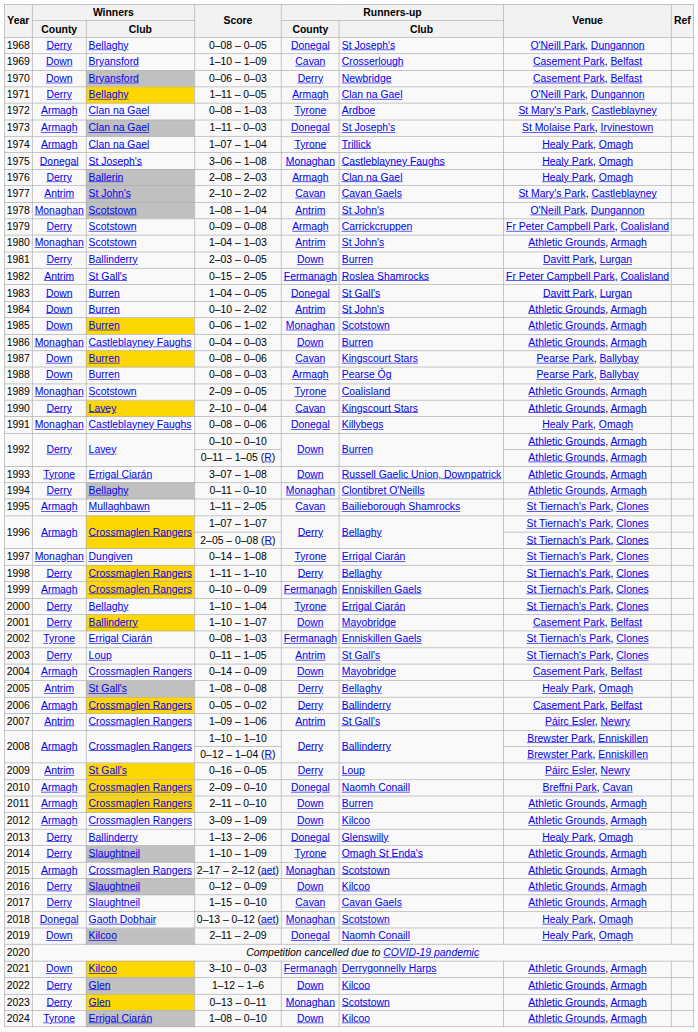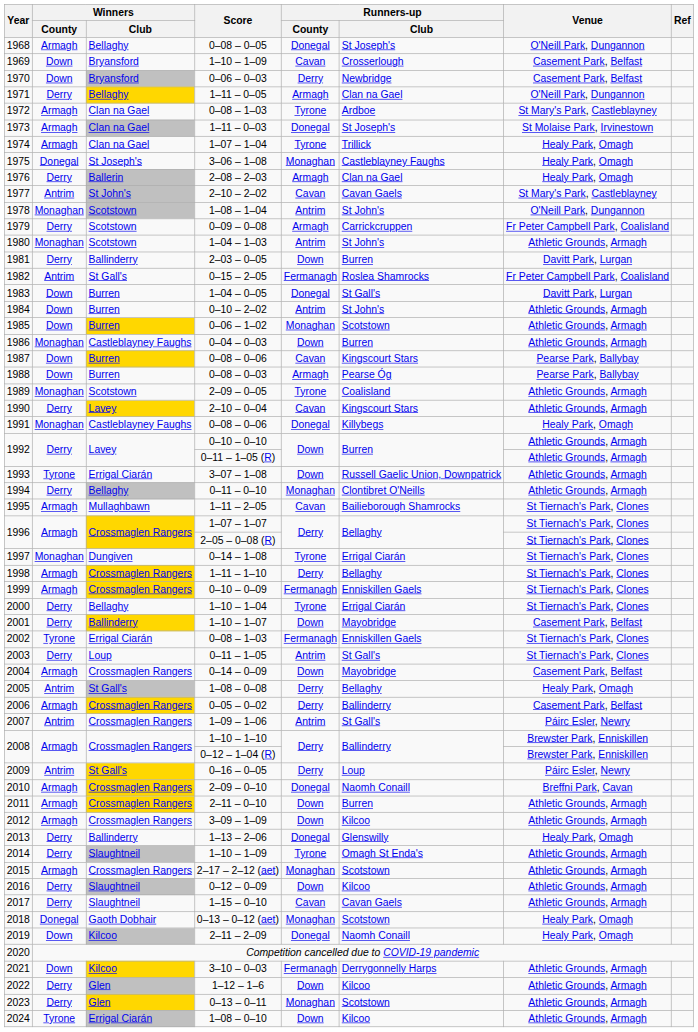 <table class="wikitable sortable" style="text-align:center;">
 <tr>
 <th rowspan="2">Year</th>
 <th colspan="2">Winners</th>
 <th rowspan="2">Score</th>
 <th colspan="2">Runners-up</th>
 <th rowspan="2">Venue</th>
 <th rowspan="2">Ref</th>
 </tr>
 <tr>
 <th>County</th>
 <th>Club</th>
 <th>County</th>
 <th>Club</th>
 </tr>
 <tr>
 <td>1968</td>
-<td><a href='#'>Derry</a></td>
+<td><a href='#'>Armagh</a></td>
 <td style="text-align:left"> <a href='#'>Bellaghy</a></td>
 <td>0–08 – 0–05</td>
 <td><a href='#'>Donegal</a></td>
 <td style="text-align:left"> <a href='#'>St Joseph's</a></td>
 <td><a href='#'>O'Neill Park</a>, <a href='#'>Dungannon</a></td>
 <td></td>
 </tr>
 <tr>
 <td>1969</td>
 <td><a href='#'>Down</a></td>
 <td style="text-align:left"> <a href='#'>Bryansford</a></td>
 <td>1–10 – 1–09</td>
 <td><a href='#'>Cavan</a></td>
 <td style="text-align:left"> <a href='#'>Crosserlough</a></td>
 <td><a href='#'>Casement Park</a>, <a href='#'>Belfast</a></td>
 <td></td>
 </tr>
 <tr>
 <td>1970</td>
 <td><a href='#'>Down</a></td>
 <td style="text-align:left; background-color:#C0C0C0"> <a href='#'>Bryansford</a> </td>
 <td>0–06 – 0–03</td>
 <td><a href='#'>Derry</a></td>
 <td style="text-align:left"> <a href='#'>Newbridge</a></td>
 <td><a href='#'>Casement Park</a>, <a href='#'>Belfast</a></td>
 <td></td>
 </tr>
 <tr>
 <td>1971</td>
 <td><a href='#'>Derry</a></td>
 <td style="text-align:left; background-color:#FFD700"> <a href='#'>Bellaghy</a> </td>
 <td>1–11 – 0–05</td>
 <td><a href='#'>Armagh</a></td>
 <td style="text-align:left"> <a href='#'>Clan na Gael</a></td>
 <td><a href='#'>O'Neill Park</a>, <a href='#'>Dungannon</a></td>
 <td></td>
 </tr>
 <tr>
 <td>1972</td>
 <td><a href='#'>Armagh</a></td>
 <td style="text-align:left"> <a href='#'>Clan na Gael</a></td>
 <td>0–08 – 1–03</td>
 <td><a href='#'>Tyrone</a></td>
 <td style="text-align:left"> <a href='#'>Ardboe</a></td>
 <td><a href='#'>St Mary's Park</a>, <a href='#'>Castleblayney</a></td>
 <td></td>
 </tr>
 <tr>
 <td>1973</td>
 <td><a href='#'>Armagh</a></td>
 <td style="text-align:left; background-color:#C0C0C0"> <a href='#'>Clan na Gael</a> </td>
 <td>1–11 – 0–03</td>
 <td><a href='#'>Donegal</a></td>
 <td style="text-align:left"> <a href='#'>St Joseph's</a></td>
 <td><a href='#'>St Molaise Park</a>, <a href='#'>Irvinestown</a></td>
 <td></td>
 </tr>
 <tr>
 <td>1974</td>
 <td><a href='#'>Armagh</a></td>
 <td style="text-align:left"> <a href='#'>Clan na Gael</a></td>
 <td>1–07 – 1–04</td>
 <td><a href='#'>Tyrone</a></td>
 <td style="text-align:left"> <a href='#'>Trillick</a></td>
 <td><a href='#'>Healy Park</a>, <a href='#'>Omagh</a></td>
 <td></td>
 </tr>
 <tr>
 <td>1975</td>
 <td><a href='#'>Donegal</a></td>
 <td style="text-align:left"> <a href='#'>St Joseph's</a></td>
 <td>3–06 – 1–08</td>
 <td><a href='#'>Monaghan</a></td>
 <td style="text-align:left"> <a href='#'>Castleblayney Faughs</a></td>
 <td><a href='#'>Healy Park</a>, <a href='#'>Omagh</a></td>
 <td></td>
 </tr>
 <tr>
 <td>1976</td>
 <td><a href='#'>Derry</a></td>
 <td style="text-align:left; background-color:#C0C0C0"> <a href='#'>Ballerin</a> </td>
 <td>2–08 – 2–03</td>
 <td><a href='#'>Armagh</a></td>
 <td style="text-align:left"> <a href='#'>Clan na Gael</a></td>
 <td><a href='#'>Healy Park</a>, <a href='#'>Omagh</a></td>
 <td></td>
 </tr>
 <tr>
 <td>1977</td>
 <td><a href='#'>Antrim</a></td>
 <td style="text-align:left; background-color:#C0C0C0"> <a href='#'>St John's</a> </td>
 <td>2–10 – 2–02</td>
 <td><a href='#'>Cavan</a></td>
 <td style="text-align:left"> <a href='#'>Cavan Gaels</a></td>
 <td><a href='#'>St Mary's Park</a>, <a href='#'>Castleblayney</a></td>
 <td></td>
 </tr>
 <tr>
 <td>1978</td>
 <td><a href='#'>Monaghan</a></td>
 <td style="text-align:left; background-color:#C0C0C0"> <a href='#'>Scotstown</a> </td>
 <td>1–08 – 1–04</td>
 <td><a href='#'>Antrim</a></td>
 <td style="text-align:left"> <a href='#'>St John's</a></td>
 <td><a href='#'>O'Neill Park</a>, <a href='#'>Dungannon</a></td>
 <td></td>
 </tr>
 <tr>
 <td>1979</td>
 <td><a href='#'>Derry</a></td>
 <td style="text-align:left"> <a href='#'>Scotstown</a></td>
 <td>0–09 – 0–08</td>
 <td><a href='#'>Armagh</a></td>
 <td style="text-align:left"> <a href='#'>Carrickcruppen</a></td>
 <td><a href='#'>Fr Peter Campbell Park</a>, <a href='#'>Coalisland</a></td>
 <td></td>
 </tr>
 <tr>
 <td>1980</td>
 <td><a href='#'>Monaghan</a></td>
 <td style="text-align:left"> <a href='#'>Scotstown</a></td>
 <td>1–04 – 1–03</td>
 <td><a href='#'>Antrim</a></td>
 <td style="text-align:left"> <a href='#'>St John's</a></td>
 <td><a href='#'>Athletic Grounds</a>, <a href='#'>Armagh</a></td>
 <td></td>
 </tr>
 <tr>
 <td>1981</td>
 <td><a href='#'>Derry</a></td>
 <td style="text-align:left"> <a href='#'>Ballinderry</a></td>
 <td>2–03 – 0–05</td>
 <td><a href='#'>Down</a></td>
 <td style="text-align:left"> <a href='#'>Burren</a></td>
 <td><a href='#'>Davitt Park</a>, <a href='#'>Lurgan</a></td>
 <td></td>
 </tr>
 <tr>
 <td>1982</td>
 <td><a href='#'>Antrim</a></td>
 <td style="text-align:left"> <a href='#'>St Gall's</a></td>
 <td>0–15 – 2–05</td>
 <td><a href='#'>Fermanagh</a></td>
 <td style="text-align:left"> <a href='#'>Roslea Shamrocks</a></td>
 <td><a href='#'>Fr Peter Campbell Park</a>, <a href='#'>Coalisland</a></td>
 <td></td>
 </tr>
 <tr>
 <td>1983</td>
 <td><a href='#'>Down</a></td>
 <td style="text-align:left"> <a href='#'>Burren</a></td>
 <td>1–04 – 0–05</td>
 <td><a href='#'>Donegal</a></td>
 <td style="text-align:left"> <a href='#'>St Gall's</a></td>
 <td><a href='#'>Davitt Park</a>, <a href='#'>Lurgan</a></td>
 <td></td>
 </tr>
 <tr>
 <td>1984</td>
 <td><a href='#'>Down</a></td>
 <td style="text-align:left"> <a href='#'>Burren</a></td>
 <td>0–10 – 2–02</td>
 <td><a href='#'>Antrim</a></td>
 <td style="text-align:left"> <a href='#'>St John's</a></td>
 <td><a href='#'>Athletic Grounds</a>, <a href='#'>Armagh</a></td>
 <td></td>
 </tr>
 <tr>
 <td>1985</td>
 <td><a href='#'>Down</a></td>
 <td style="text-align:left; background-color:#FFD700"> <a href='#'>Burren</a> </td>
 <td>0–06 – 1–02</td>
 <td><a href='#'>Monaghan</a></td>
 <td style="text-align:left"> <a href='#'>Scotstown</a></td>
 <td><a href='#'>Athletic Grounds</a>, <a href='#'>Armagh</a></td>
 <td></td>
 </tr>
 <tr>
 <td>1986</td>
 <td><a href='#'>Monaghan</a></td>
 <td style="text-align:left"> <a href='#'>Castleblayney Faughs</a></td>
 <td>0–04 – 0–03</td>
 <td><a href='#'>Down</a></td>
 <td style="text-align:left"> <a href='#'>Burren</a></td>
 <td><a href='#'>Athletic Grounds</a>, <a href='#'>Armagh</a></td>
 <td></td>
 </tr>
 <tr>
 <td>1987</td>
 <td><a href='#'>Down</a></td>
 <td style="text-align:left; background-color:#FFD700"> <a href='#'>Burren</a> </td>
 <td>0–08 – 0–06</td>
 <td><a href='#'>Cavan</a></td>
 <td style="text-align:left"> <a href='#'>Kingscourt Stars</a></td>
 <td><a href='#'>Pearse Park</a>, <a href='#'>Ballybay</a></td>
 <td></td>
 </tr>
 <tr>
 <td>1988</td>
 <td><a href='#'>Down</a></td>
 <td style="text-align:left"> <a href='#'>Burren</a></td>
 <td>0–08 – 0–03</td>
 <td><a href='#'>Armagh</a></td>
 <td style="text-align:left"> <a href='#'>Pearse Óg</a></td>
 <td><a href='#'>Pearse Park</a>, <a href='#'>Ballybay</a></td>
 <td></td>
 </tr>
 <tr>
 <td>1989</td>
 <td><a href='#'>Monaghan</a></td>
 <td style="text-align:left"> <a href='#'>Scotstown</a></td>
 <td>2–09 – 0–05</td>
 <td><a href='#'>Tyrone</a></td>
 <td style="text-align:left"> <a href='#'>Coalisland</a></td>
 <td><a href='#'>Athletic Grounds</a>, <a href='#'>Armagh</a></td>
 <td></td>
 </tr>
 <tr>
 <td>1990</td>
 <td><a href='#'>Derry</a></td>
 <td style="text-align:left; background-color:#FFD700"> <a href='#'>Lavey</a> </td>
 <td>2–10 – 0–04</td>
 <td><a href='#'>Cavan</a></td>
 <td style="text-align:left"> <a href='#'>Kingscourt Stars</a></td>
 <td><a href='#'>Athletic Grounds</a>, <a href='#'>Armagh</a></td>
 <td></td>
 </tr>
 <tr>
 <td>1991</td>
 <td><a href='#'>Monaghan</a></td>
 <td style="text-align:left"> <a href='#'>Castleblayney Faughs</a></td>
 <td>0–08 – 0–06</td>
 <td><a href='#'>Donegal</a></td>
 <td style="text-align:left"> <a href='#'>Killybegs</a></td>
 <td><a href='#'>Healy Park</a>, <a href='#'>Omagh</a></td>
 <td></td>
 </tr>
 <tr>
 <td rowspan="2">1992</td>
 <td rowspan="2"><a href='#'>Derry</a></td>
 <td rowspan="2" style="text-align:left"> <a href='#'>Lavey</a></td>
 <td>0–10 – 0–10</td>
 <td rowspan="2"><a href='#'>Down</a></td>
 <td rowspan="2" style="text-align:left"> <a href='#'>Burren</a></td>
 <td><a href='#'>Athletic Grounds</a>, <a href='#'>Armagh</a></td>
 <td></td>
 </tr>
 <tr>
 <td>0–11 – 1–05 (<a href='#'>R</a>)</td>
 <td><a href='#'>Athletic Grounds</a>, <a href='#'>Armagh</a></td>
 <td></td>
 </tr>
 <tr>
 <td>1993</td>
 <td><a href='#'>Tyrone</a></td>
 <td style="text-align:left"> <a href='#'>Errigal Ciarán</a></td>
 <td>3–07 – 1–08</td>
 <td><a href='#'>Down</a></td>
 <td style="text-align:left"> <a href='#'>Russell Gaelic Union, Downpatrick</a></td>
 <td><a href='#'>Athletic Grounds</a>, <a href='#'>Armagh</a></td>
 <td></td>
 </tr>
 <tr>
 <td>1994</td>
 <td><a href='#'>Derry</a></td>
 <td style="text-align:left; background-color:#C0C0C0"> <a href='#'>Bellaghy</a> </td>
 <td>0–11 – 0–10</td>
 <td><a href='#'>Monaghan</a></td>
 <td style="text-align:left"> <a href='#'>Clontibret O'Neills</a></td>
 <td><a href='#'>Athletic Grounds</a>, <a href='#'>Armagh</a></td>
 <td></td>
 </tr>
 <tr>
 <td>1995</td>
 <td><a href='#'>Armagh</a></td>
 <td style="text-align:left"> <a href='#'>Mullaghbawn</a></td>
 <td>1–11 – 2–05</td>
 <td><a href='#'>Cavan</a></td>
 <td style="text-align:left"> <a href='#'>Bailieborough Shamrocks</a></td>
 <td><a href='#'>St Tiernach's Park</a>, <a href='#'>Clones</a></td>
 <td></td>
 </tr>
 <tr>
 <td rowspan="2">1996</td>
 <td rowspan="2"><a href='#'>Armagh</a></td>
 <td rowspan="2" style="text-align:left; background-color:#FFD700"> <a href='#'>Crossmaglen Rangers</a> </td>
 <td>1–07 – 1–07</td>
 <td rowspan="2"><a href='#'>Derry</a></td>
 <td rowspan="2" style="text-align:left"> <a href='#'>Bellaghy</a></td>
 <td><a href='#'>St Tiernach's Park</a>, <a href='#'>Clones</a></td>
 <td></td>
 </tr>
 <tr>
 <td>2–05 – 0–08 (<a href='#'>R</a>)</td>
 <td><a href='#'>St Tiernach's Park</a>, <a href='#'>Clones</a></td>
 <td></td>
 </tr>
 <tr>
 <td>1997</td>
 <td><a href='#'>Monaghan</a></td>
 <td style="text-align:left"> <a href='#'>Dungiven</a></td>
 <td>0–14 – 1–08</td>
 <td><a href='#'>Tyrone</a></td>
 <td style="text-align:left"> <a href='#'>Errigal Ciarán</a></td>
 <td><a href='#'>St Tiernach's Park</a>, <a href='#'>Clones</a></td>
 <td></td>
 </tr>
 <tr>
 <td>1998</td>
-<td><a href='#'>Derry</a></td>
+<td><a href='#'>Armagh</a></td>
 <td style="text-align:left; background-color:#FFD700"> <a href='#'>Crossmaglen Rangers</a> </td>
 <td>1–11 – 1–10</td>
 <td><a href='#'>Derry</a></td>
 <td style="text-align:left"> <a href='#'>Bellaghy</a></td>
 <td><a href='#'>St Tiernach's Park</a>, <a href='#'>Clones</a></td>
 <td></td>
 </tr>
 <tr>
 <td>1999</td>
 <td><a href='#'>Armagh</a></td>
 <td style="text-align:left; background-color:#FFD700"> <a href='#'>Crossmaglen Rangers</a> </td>
 <td>0–10 – 0–09</td>
 <td><a href='#'>Fermanagh</a></td>
 <td style="text-align:left"> <a href='#'>Enniskillen Gaels</a></td>
 <td><a href='#'>St Tiernach's Park</a>, <a href='#'>Clones</a></td>
 <td></td>
 </tr>
 <tr>
 <td>2000</td>
 <td><a href='#'>Derry</a></td>
 <td style="text-align:left"> <a href='#'>Bellaghy</a></td>
 <td>1–10 – 1–04</td>
 <td><a href='#'>Tyrone</a></td>
 <td style="text-align:left"> <a href='#'>Errigal Ciarán</a></td>
 <td><a href='#'>St Tiernach's Park</a>, <a href='#'>Clones</a></td>
 <td></td>
 </tr>
 <tr>
 <td>2001</td>
 <td><a href='#'>Derry</a></td>
 <td style="text-align:left; background-color:#FFD700"> <a href='#'>Ballinderry</a> </td>
 <td>1–10 – 1–07</td>
 <td><a href='#'>Down</a></td>
 <td style="text-align:left"> <a href='#'>Mayobridge</a></td>
 <td><a href='#'>Casement Park</a>, <a href='#'>Belfast</a></td>
 <td></td>
 </tr>
 <tr>
 <td>2002</td>
 <td><a href='#'>Tyrone</a></td>
 <td style="text-align:left"> <a href='#'>Errigal Ciarán</a></td>
 <td>0–08 – 1–03</td>
 <td><a href='#'>Fermanagh</a></td>
 <td style="text-align:left"> <a href='#'>Enniskillen Gaels</a></td>
 <td><a href='#'>St Tiernach's Park</a>, <a href='#'>Clones</a></td>
 <td></td>
 </tr>
 <tr>
 <td>2003</td>
 <td><a href='#'>Derry</a></td>
 <td style="text-align:left"> <a href='#'>Loup</a></td>
 <td>0–11 – 1–05</td>
 <td><a href='#'>Antrim</a></td>
 <td style="text-align:left"> <a href='#'>St Gall's</a></td>
 <td><a href='#'>St Tiernach's Park</a>, <a href='#'>Clones</a></td>
 <td></td>
 </tr>
 <tr>
 <td>2004</td>
 <td><a href='#'>Armagh</a></td>
 <td style="text-align:left"> <a href='#'>Crossmaglen Rangers</a></td>
 <td>0–14 – 0–09</td>
 <td><a href='#'>Down</a></td>
 <td style="text-align:left"> <a href='#'>Mayobridge</a></td>
 <td><a href='#'>Casement Park</a>, <a href='#'>Belfast</a></td>
 <td></td>
 </tr>
 <tr>
 <td>2005</td>
 <td><a href='#'>Antrim</a></td>
 <td style="text-align:left; background-color:#C0C0C0"> <a href='#'>St Gall's</a> </td>
 <td>1–08 – 0–08</td>
 <td><a href='#'>Derry</a></td>
 <td style="text-align:left"> <a href='#'>Bellaghy</a></td>
 <td><a href='#'>Healy Park</a>, <a href='#'>Omagh</a></td>
 <td></td>
 </tr>
 <tr>
 <td>2006</td>
 <td><a href='#'>Armagh</a></td>
 <td style="text-align:left; background-color:#FFD700"> <a href='#'>Crossmaglen Rangers</a> </td>
 <td>0–05 – 0–02</td>
 <td><a href='#'>Derry</a></td>
 <td style="text-align:left"> <a href='#'>Ballinderry</a></td>
 <td><a href='#'>Casement Park</a>, <a href='#'>Belfast</a></td>
 <td></td>
 </tr>
 <tr>
 <td>2007</td>
 <td><a href='#'>Antrim</a></td>
 <td style="text-align:left"> <a href='#'>Crossmaglen Rangers</a></td>
 <td>1–09 – 1–06</td>
 <td><a href='#'>Antrim</a></td>
 <td style="text-align:left"> <a href='#'>St Gall's</a></td>
 <td><a href='#'>Páirc Esler</a>, <a href='#'>Newry</a></td>
 <td></td>
 </tr>
 <tr>
 <td rowspan="2">2008</td>
 <td rowspan="2"><a href='#'>Armagh</a></td>
 <td rowspan="2" style="text-align:left"> <a href='#'>Crossmaglen Rangers</a></td>
 <td>1–10 – 1–10</td>
 <td rowspan="2"><a href='#'>Derry</a></td>
 <td rowspan="2" style="text-align:left"> <a href='#'>Ballinderry</a></td>
 <td><a href='#'>Brewster Park</a>, <a href='#'>Enniskillen</a></td>
 <td></td>
 </tr>
 <tr>
 <td>0–12 – 1–04 (<a href='#'>R</a>)</td>
 <td><a href='#'>Brewster Park</a>, <a href='#'>Enniskillen</a></td>
 <td></td>
 </tr>
 <tr>
 <td>2009</td>
 <td><a href='#'>Antrim</a></td>
 <td style="text-align:left; background-color:#FFD700"> <a href='#'>St Gall's</a> </td>
 <td>0–16 – 0–05</td>
 <td><a href='#'>Derry</a></td>
 <td style="text-align:left"> <a href='#'>Loup</a></td>
 <td><a href='#'>Páirc Esler</a>, <a href='#'>Newry</a></td>
 <td></td>
 </tr>
 <tr>
 <td>2010</td>
 <td><a href='#'>Armagh</a></td>
 <td style="text-align:left; background-color:#FFD700"> <a href='#'>Crossmaglen Rangers</a> </td>
 <td>2–09 – 0–10</td>
 <td><a href='#'>Donegal</a></td>
 <td style="text-align:left"> <a href='#'>Naomh Conaill</a></td>
 <td><a href='#'>Breffni Park</a>, <a href='#'>Cavan</a></td>
 <td></td>
 </tr>
 <tr>
 <td>2011</td>
 <td><a href='#'>Armagh</a></td>
 <td style="text-align:left; background-color:#FFD700"> <a href='#'>Crossmaglen Rangers</a> </td>
 <td>2–11 – 0–10</td>
 <td><a href='#'>Down</a></td>
 <td style="text-align:left"> <a href='#'>Burren</a></td>
 <td><a href='#'>Athletic Grounds</a>, <a href='#'>Armagh</a></td>
 <td></td>
 </tr>
 <tr>
 <td>2012</td>
 <td><a href='#'>Armagh</a></td>
 <td style="text-align:left"> <a href='#'>Crossmaglen Rangers</a></td>
 <td>3–09 – 1–09</td>
 <td><a href='#'>Down</a></td>
 <td style="text-align:left"> <a href='#'>Kilcoo</a></td>
 <td><a href='#'>Athletic Grounds</a>, <a href='#'>Armagh</a></td>
 <td></td>
 </tr>
 <tr>
 <td>2013</td>
 <td><a href='#'>Derry</a></td>
 <td style="text-align:left"> <a href='#'>Ballinderry</a></td>
 <td>1–13 – 2–06</td>
 <td><a href='#'>Donegal</a></td>
 <td style="text-align:left"> <a href='#'>Glenswilly</a></td>
 <td><a href='#'>Healy Park</a>, <a href='#'>Omagh</a></td>
 <td></td>
 </tr>
 <tr>
 <td>2014</td>
 <td><a href='#'>Derry</a></td>
 <td style="text-align:left; background-color:#C0C0C0"> <a href='#'>Slaughtneil</a> </td>
 <td>1–10 – 1–09</td>
 <td><a href='#'>Tyrone</a></td>
 <td style="text-align:left"> <a href='#'>Omagh St Enda's</a></td>
 <td><a href='#'>Athletic Grounds</a>, <a href='#'>Armagh</a></td>
 <td></td>
 </tr>
 <tr>
 <td>2015</td>
 <td><a href='#'>Armagh</a></td>
 <td style="text-align:left"> <a href='#'>Crossmaglen Rangers</a></td>
 <td>2–17 – 2–12 (<a href='#'>aet</a>)</td>
 <td><a href='#'>Monaghan</a></td>
 <td style="text-align:left"> <a href='#'>Scotstown</a></td>
 <td><a href='#'>Athletic Grounds</a>, <a href='#'>Armagh</a></td>
 <td></td>
 </tr>
 <tr>
 <td>2016</td>
 <td><a href='#'>Derry</a></td>
 <td style="text-align:left; background-color:#C0C0C0"> <a href='#'>Slaughtneil</a> </td>
 <td>0–12 – 0–09</td>
 <td><a href='#'>Down</a></td>
 <td style="text-align:left"> <a href='#'>Kilcoo</a></td>
 <td><a href='#'>Athletic Grounds</a>, <a href='#'>Armagh</a></td>
 <td></td>
 </tr>
 <tr>
 <td>2017</td>
 <td><a href='#'>Derry</a></td>
 <td style="text-align:left"> <a href='#'>Slaughtneil</a></td>
 <td>1–15 – 0–10</td>
 <td><a href='#'>Cavan</a></td>
 <td style="text-align:left"> <a href='#'>Cavan Gaels</a></td>
 <td><a href='#'>Athletic Grounds</a>, <a href='#'>Armagh</a></td>
 <td></td>
 </tr>
 <tr>
 <td>2018</td>
 <td><a href='#'>Donegal</a></td>
 <td style="text-align:left"> <a href='#'>Gaoth Dobhair</a></td>
 <td>0–13 – 0–12 (<a href='#'>aet</a>)</td>
 <td><a href='#'>Monaghan</a></td>
 <td style="text-align:left"> <a href='#'>Scotstown</a></td>
 <td><a href='#'>Healy Park</a>, <a href='#'>Omagh</a></td>
 <td></td>
 </tr>
 <tr>
 <td>2019</td>
 <td><a href='#'>Down</a></td>
 <td style="text-align:left; background-color:#C0C0C0"> <a href='#'>Kilcoo</a> </td>
 <td>2–11 – 2–09</td>
 <td><a href='#'>Donegal</a></td>
 <td style="text-align:left"> <a href='#'>Naomh Conaill</a></td>
 <td><a href='#'>Healy Park</a>, <a href='#'>Omagh</a></td>
 <td></td>
 </tr>
 <tr>
 <td>2020</td>
 <td colspan="7" style="text-align:center;"><em>Competition cancelled due to <a href='#'>COVID-19 pandemic</a></em></td>
 </tr>
 <tr>
 <td>2021</td>
 <td><a href='#'>Down</a></td>
 <td style="text-align:left; background-color:#FFD700"> <a href='#'>Kilcoo</a> </td>
 <td>3–10 – 0–03</td>
 <td><a href='#'>Fermanagh</a></td>
 <td style="text-align:left"> <a href='#'>Derrygonnelly Harps</a></td>
 <td><a href='#'>Athletic Grounds</a>, <a href='#'>Armagh</a></td>
 <td></td>
 </tr>
 <tr>
 <td>2022</td>
 <td><a href='#'>Derry</a></td>
 <td style="text-align:left; background-color:#C0C0C0"> <a href='#'>Glen</a> </td>
 <td>1–12 – 1–6</td>
 <td><a href='#'>Down</a></td>
 <td style="text-align:left"> <a href='#'>Kilcoo</a></td>
 <td><a href='#'>Athletic Grounds</a>, <a href='#'>Armagh</a></td>
 <td></td>
 </tr>
 <tr>
 <td>2023</td>
 <td><a href='#'>Derry</a></td>
 <td style="text-align:left; background-color:#FFD700"> <a href='#'>Glen</a> </td>
 <td>0–13 – 0–11</td>
 <td><a href='#'>Monaghan</a></td>
 <td style="text-align:left"> <a href='#'>Scotstown</a></td>
 <td><a href='#'>Athletic Grounds</a>, <a href='#'>Armagh</a></td>
 <td></td>
 </tr>
 <tr>
 <td>2024</td>
 <td><a href='#'>Tyrone</a></td>
 <td style="text-align:left; background-color:#C0C0C0"> <a href='#'>Errigal Ciarán</a> </td>
 <td>1–08 – 0–10</td>
 <td><a href='#'>Down</a></td>
 <td style="text-align:left"> <a href='#'>Kilcoo</a></td>
 <td><a href='#'>Athletic Grounds</a>, <a href='#'>Armagh</a></td>
 <td></td>
 </tr>
 </table>
